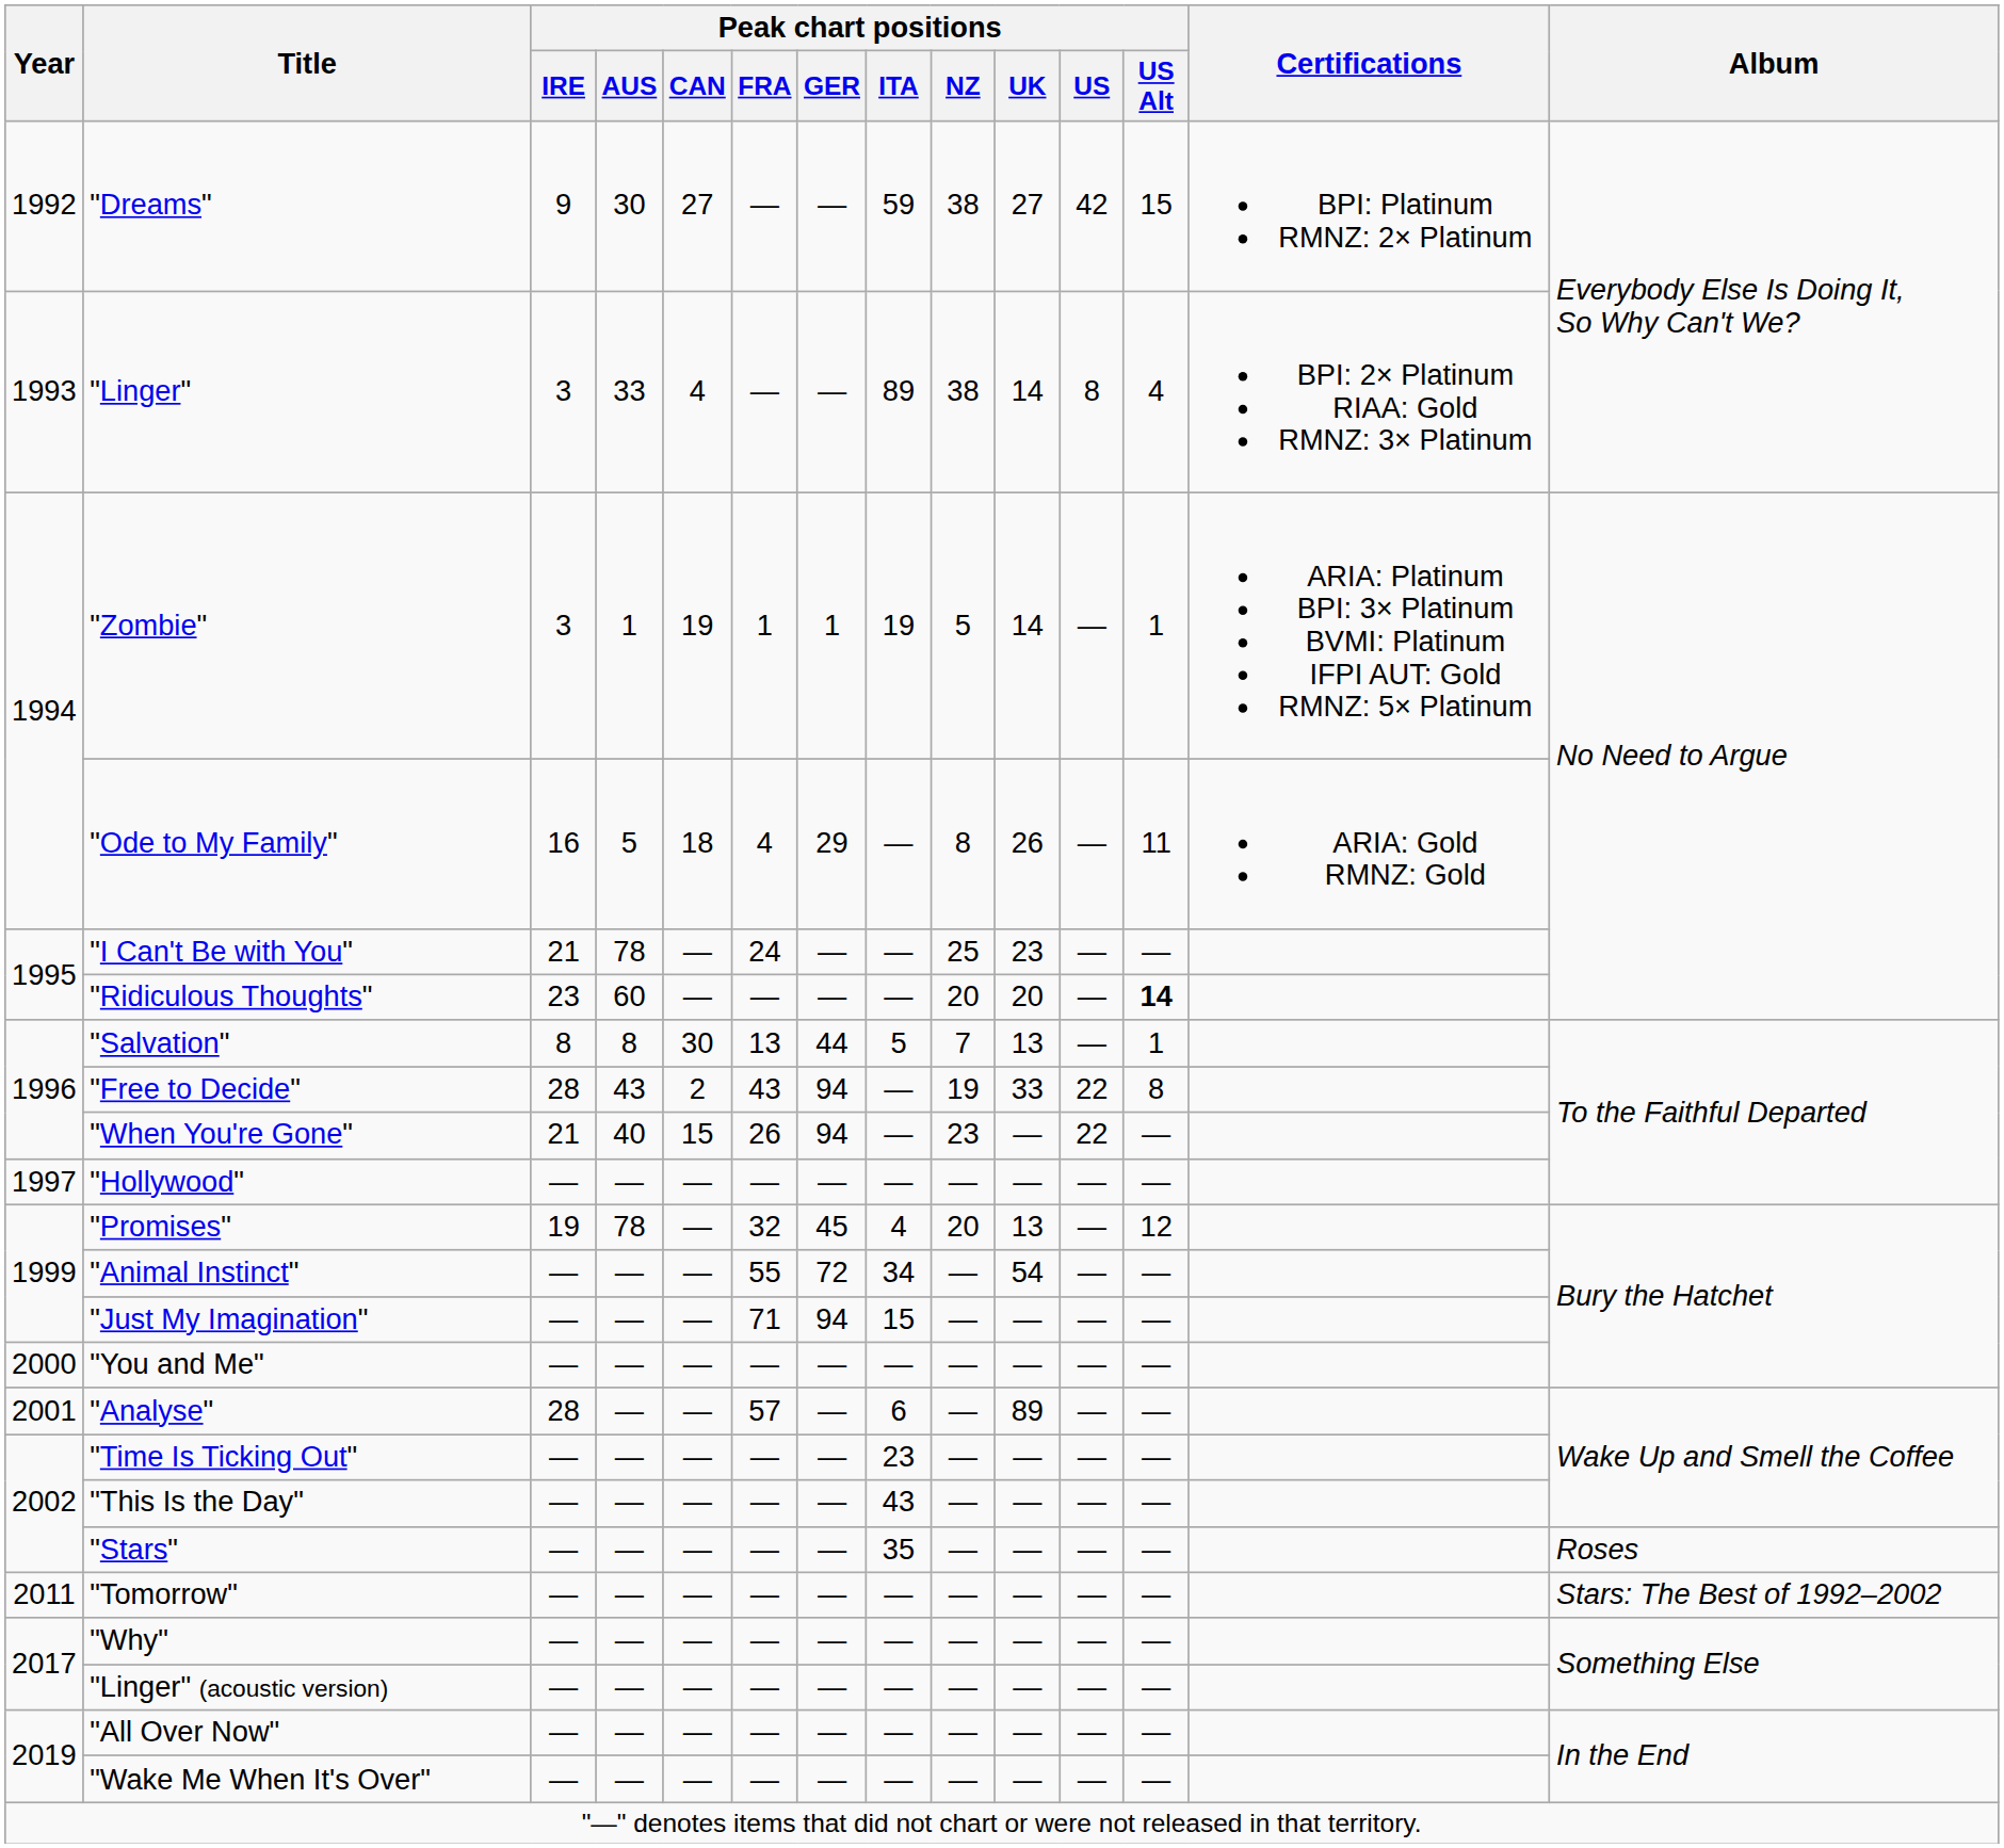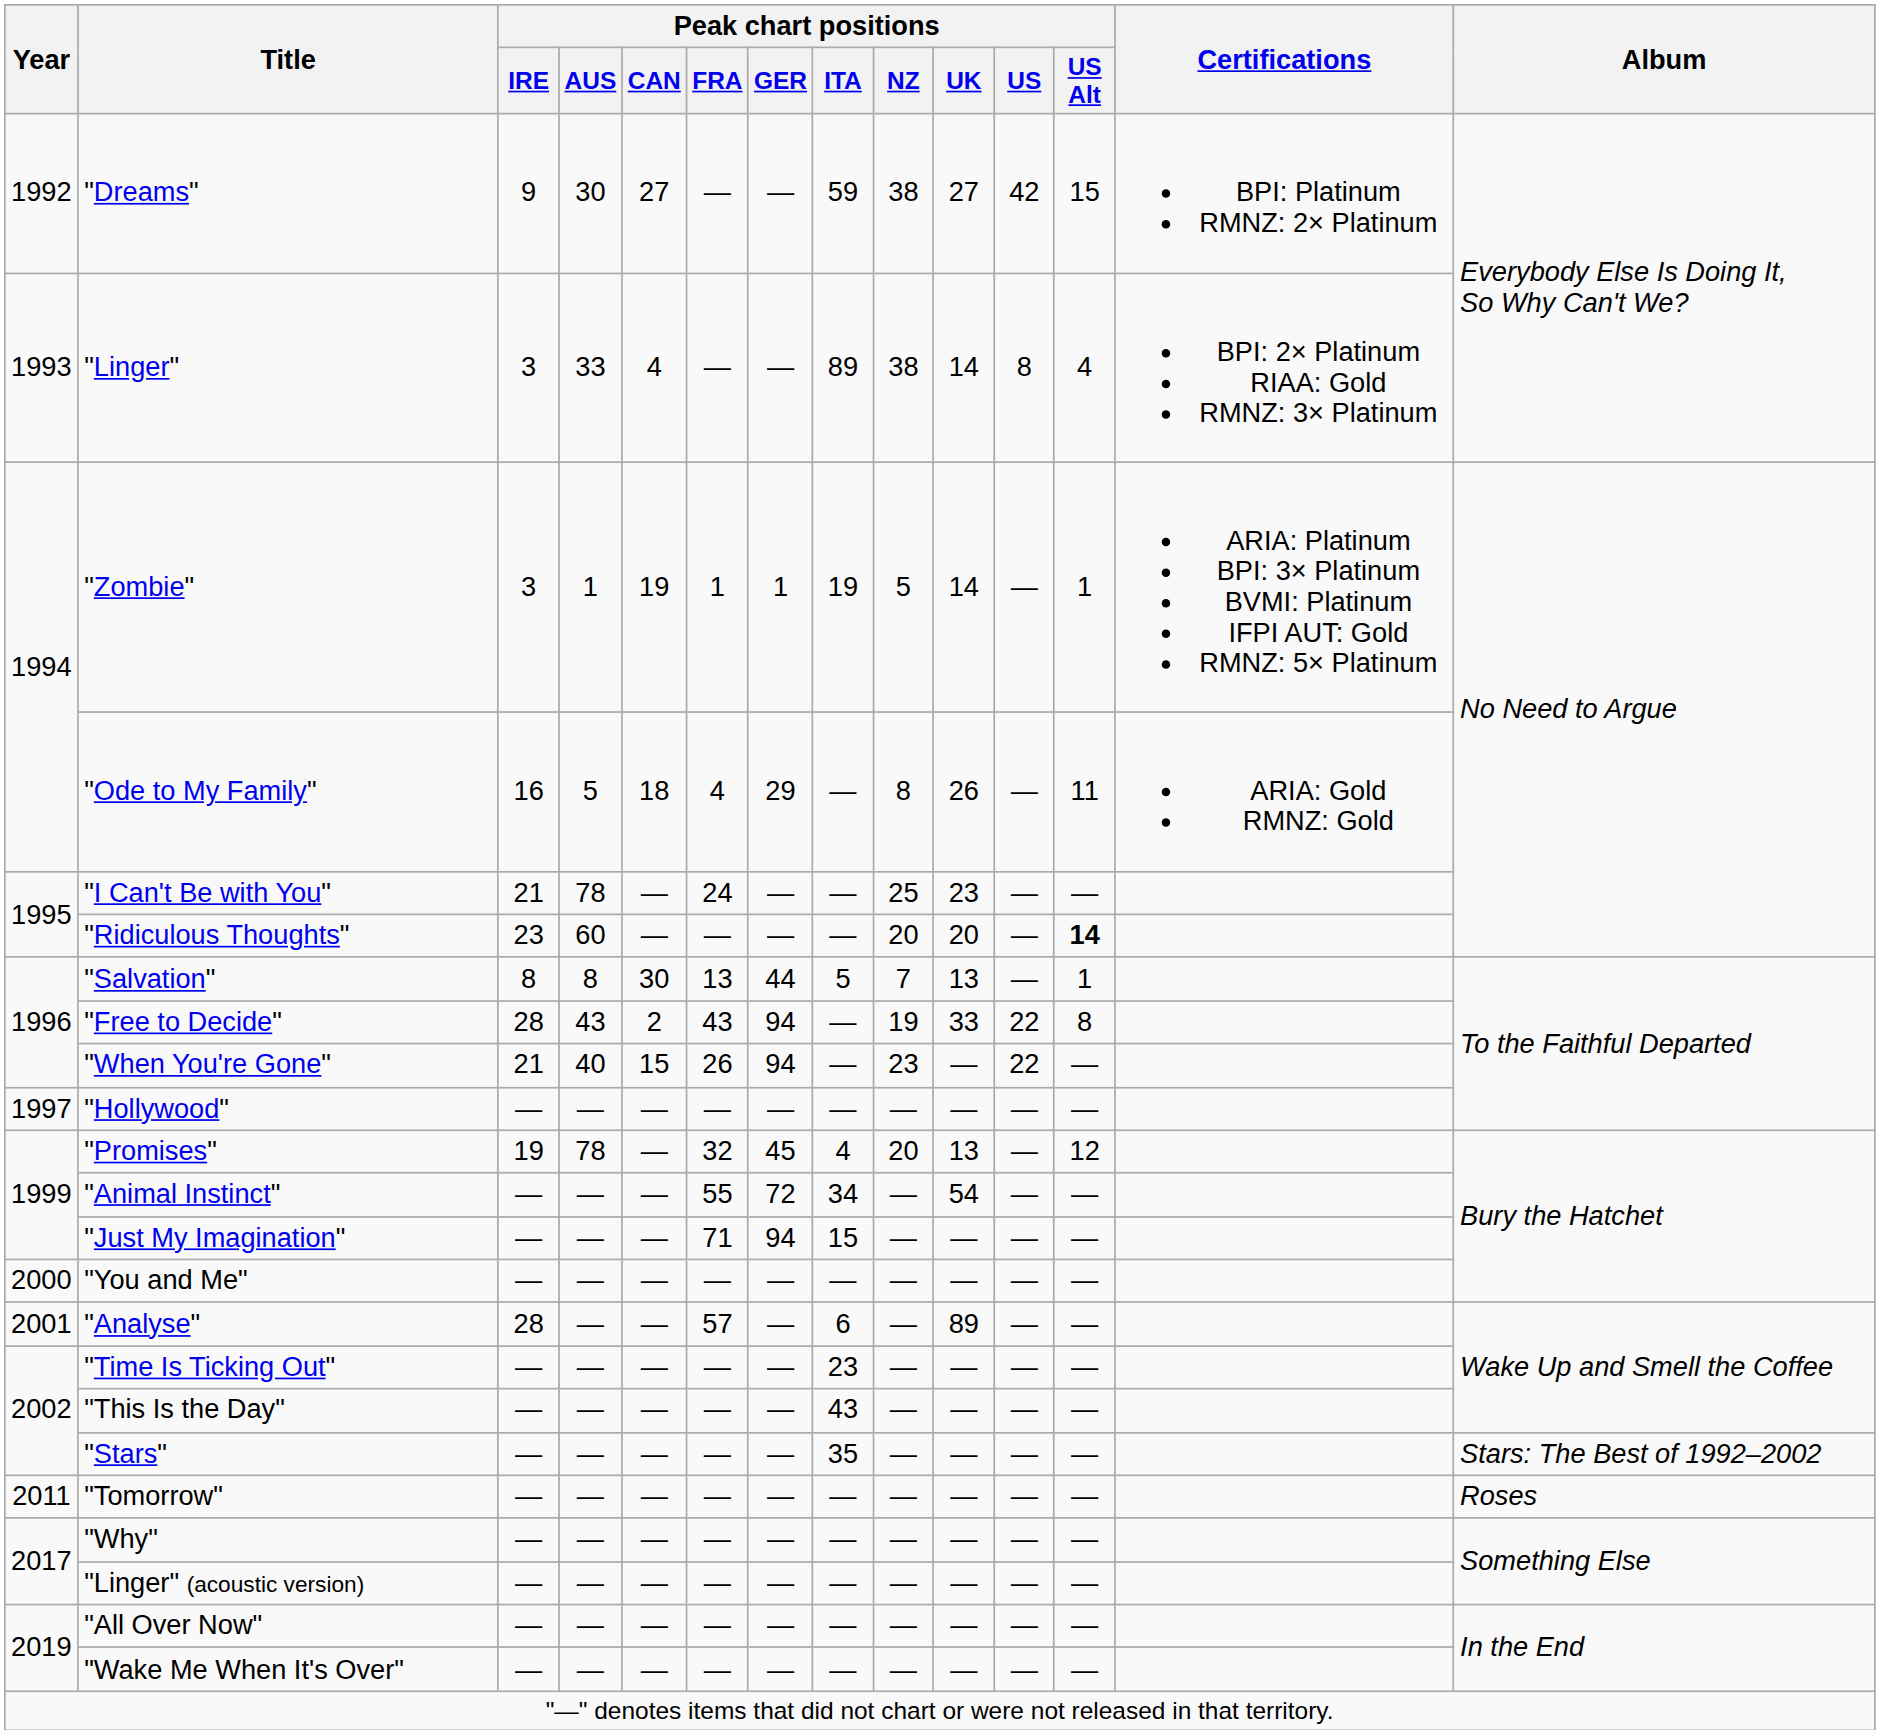 <table class="wikitable" style="text-align:center;">
 <tr>
 <th rowspan="2" style="width:2em;">Year</th>
 <th rowspan="2" style="width:15em;">Title</th>
 <th colspan="10">Peak chart positions</th>
 <th rowspan="2" style="width:12em;"><a href='#'>Certifications</a></th>
 <th rowspan="2" style="width:15em;">Album</th>
 </tr>
 <tr>
 <th style="width:2em;font-size:90%;"><a href='#'>IRE</a><br></th>
 <th style="width:2em;font-size:90%;"><a href='#'>AUS</a><br></th>
 <th style="width:2em;font-size:90%;"><a href='#'>CAN</a><br></th>
 <th style="width:2em;font-size:90%;"><a href='#'>FRA</a><br></th>
 <th style="width:2em;font-size:90%;"><a href='#'>GER</a><br></th>
 <th style="width:2em;font-size:90%;"><a href='#'>ITA</a><br></th>
 <th style="width:2em;font-size:90%;"><a href='#'>NZ</a><br></th>
 <th style="width:2em;font-size:90%;"><a href='#'>UK</a><br></th>
 <th style="width:2em;font-size:90%;"><a href='#'>US</a><br></th>
 <th style="width:2em;font-size:90%;"><a href='#'>US Alt</a><br></th>
 </tr>
 <tr>
 <td>1992</td>
 <td style="text-align:left;">"<a href='#'>Dreams</a>"</td>
 <td>9</td>
 <td>30</td>
 <td>27</td>
 <td>—</td>
 <td>—</td>
 <td>59</td>
 <td>38</td>
 <td>27</td>
 <td>42</td>
 <td>15</td>
 <td><br><ul><li>BPI: Platinum</li><li>RMNZ: 2× Platinum</li></ul></td>
 <td rowspan="2" style="text-align:left;"><em>Everybody Else Is Doing It,<br>So Why Can't We?</em></td>
 </tr>
 <tr>
 <td>1993</td>
 <td style="text-align:left;">"<a href='#'>Linger</a>"</td>
 <td>3</td>
 <td>33</td>
 <td>4</td>
 <td>—</td>
 <td>—</td>
 <td>89</td>
 <td>38</td>
 <td>14</td>
 <td>8</td>
 <td>4</td>
 <td><br><ul><li>BPI: 2× Platinum</li><li>RIAA: Gold</li><li>RMNZ: 3× Platinum</li></ul></td>
 </tr>
 <tr>
 <td rowspan="2">1994</td>
 <td style="text-align:left;">"<a href='#'>Zombie</a>"</td>
 <td>3</td>
 <td>1</td>
 <td>19</td>
 <td>1</td>
 <td>1</td>
 <td>19</td>
 <td>5</td>
 <td>14</td>
 <td>—</td>
 <td>1</td>
 <td><br><ul><li>ARIA: Platinum</li><li>BPI: 3× Platinum</li><li>BVMI: Platinum</li><li>IFPI AUT: Gold</li><li>RMNZ: 5× Platinum</li></ul></td>
 <td rowspan="4" style="text-align:left;"><em>No Need to Argue</em></td>
 </tr>
 <tr>
 <td style="text-align:left;">"<a href='#'>Ode to My Family</a>"</td>
 <td>16</td>
 <td>5</td>
 <td>18</td>
 <td>4</td>
 <td>29</td>
 <td>—</td>
 <td>8</td>
 <td>26</td>
 <td>—</td>
 <td>11</td>
 <td><br><ul><li>ARIA: Gold</li><li>RMNZ: Gold</li></ul></td>
 </tr>
 <tr>
 <td rowspan="2">1995</td>
 <td style="text-align:left;">"<a href='#'>I Can't Be with You</a>"</td>
 <td>21</td>
 <td>78</td>
 <td>—</td>
 <td>24</td>
 <td>—</td>
 <td>—</td>
 <td>25</td>
 <td>23</td>
 <td>—</td>
 <td>—</td>
 <td></td>
 </tr>
 <tr>
 <td style="text-align:left;">"<a href='#'>Ridiculous Thoughts</a>"</td>
 <td>23</td>
 <td>60</td>
 <td>—</td>
 <td>—</td>
 <td>—</td>
 <td>—</td>
 <td>20</td>
 <td>20</td>
 <td>—</td>
 <td><strong>14</strong></td>
 <td></td>
 </tr>
 <tr>
 <td rowspan="3">1996</td>
 <td style="text-align:left;">"<a href='#'>Salvation</a>"</td>
 <td>8</td>
 <td>8</td>
 <td>30</td>
 <td>13</td>
 <td>44</td>
 <td>5</td>
 <td>7</td>
 <td>13</td>
 <td>—</td>
 <td>1</td>
 <td></td>
 <td style="text-align:left;" rowspan="4"><em>To the Faithful Departed</em></td>
 </tr>
 <tr>
 <td style="text-align:left;">"<a href='#'>Free to Decide</a>"</td>
 <td>28</td>
 <td>43</td>
 <td>2</td>
 <td>43</td>
 <td>94</td>
 <td>—</td>
 <td>19</td>
 <td>33</td>
 <td>22</td>
 <td>8</td>
 <td></td>
 </tr>
 <tr>
 <td style="text-align:left;">"<a href='#'>When You're Gone</a>"</td>
 <td>21</td>
 <td>40</td>
 <td>15</td>
 <td>26</td>
 <td>94</td>
 <td>—</td>
 <td>23</td>
 <td>—</td>
 <td>22</td>
 <td>—</td>
 <td></td>
 </tr>
 <tr>
 <td>1997</td>
 <td style="text-align:left;">"<a href='#'>Hollywood</a>"</td>
 <td>—</td>
 <td>—</td>
 <td>—</td>
 <td>—</td>
 <td>—</td>
 <td>—</td>
 <td>—</td>
 <td>—</td>
 <td>—</td>
 <td>—</td>
 <td></td>
 </tr>
 <tr>
 <td rowspan="3">1999</td>
 <td style="text-align:left;">"<a href='#'>Promises</a>"</td>
 <td>19</td>
 <td>78</td>
 <td>—</td>
 <td>32</td>
 <td>45</td>
 <td>4</td>
 <td>20</td>
 <td>13</td>
 <td>—</td>
 <td>12</td>
 <td></td>
 <td style="text-align:left;" rowspan="4"><em>Bury the Hatchet</em></td>
 </tr>
 <tr>
 <td style="text-align:left;">"<a href='#'>Animal Instinct</a>"</td>
 <td>—</td>
 <td>—</td>
 <td>—</td>
 <td>55</td>
 <td>72</td>
 <td>34</td>
 <td>—</td>
 <td>54</td>
 <td>—</td>
 <td>—</td>
 <td></td>
 </tr>
 <tr>
 <td style="text-align:left;">"<a href='#'>Just My Imagination</a>"</td>
 <td>—</td>
 <td>—</td>
 <td>—</td>
 <td>71</td>
 <td>94</td>
 <td>15</td>
 <td>—</td>
 <td>—</td>
 <td>—</td>
 <td>—</td>
 <td></td>
 </tr>
 <tr>
 <td>2000</td>
 <td style="text-align:left;">"You and Me"</td>
 <td>—</td>
 <td>—</td>
 <td>—</td>
 <td>—</td>
 <td>—</td>
 <td>—</td>
 <td>—</td>
 <td>—</td>
 <td>—</td>
 <td>—</td>
 <td></td>
 </tr>
 <tr>
 <td>2001</td>
 <td style="text-align:left;">"<a href='#'>Analyse</a>"</td>
 <td>28</td>
 <td>—</td>
 <td>—</td>
 <td>57</td>
 <td>—</td>
 <td>6</td>
 <td>—</td>
 <td>89</td>
 <td>—</td>
 <td>—</td>
 <td></td>
 <td style="text-align:left;" rowspan="3"><em>Wake Up and Smell the Coffee</em></td>
 </tr>
 <tr>
 <td rowspan="3">2002</td>
 <td style="text-align:left;">"<a href='#'>Time Is Ticking Out</a>"</td>
 <td>—</td>
 <td>—</td>
 <td>—</td>
 <td>—</td>
 <td>—</td>
 <td>23</td>
 <td>—</td>
 <td>—</td>
 <td>—</td>
 <td>—</td>
 <td></td>
 </tr>
 <tr>
 <td style="text-align:left;">"This Is the Day"</td>
 <td>—</td>
 <td>—</td>
 <td>—</td>
 <td>—</td>
 <td>—</td>
 <td>43</td>
 <td>—</td>
 <td>—</td>
 <td>—</td>
 <td>—</td>
 <td></td>
 </tr>
 <tr>
 <td style="text-align:left;">"<a href='#'>Stars</a>"</td>
 <td>—</td>
 <td>—</td>
 <td>—</td>
 <td>—</td>
 <td>—</td>
 <td>35</td>
 <td>—</td>
 <td>—</td>
 <td>—</td>
 <td>—</td>
 <td></td>
-<td style="text-align:left;"><em>Roses</em></td>
+<td style="text-align:left;"><em>Stars: The Best of 1992–2002</em></td>
 </tr>
 <tr>
 <td>2011</td>
 <td style="text-align:left;">"Tomorrow"</td>
 <td>—</td>
 <td>—</td>
 <td>—</td>
 <td>—</td>
 <td>—</td>
 <td>—</td>
 <td>—</td>
 <td>—</td>
 <td>—</td>
 <td>—</td>
 <td></td>
-<td style="text-align:left;"><em>Stars: The Best of 1992–2002</em></td>
+<td style="text-align:left;"><em>Roses</em></td>
 </tr>
 <tr>
 <td rowspan="2">2017</td>
 <td style="text-align:left;">"Why"</td>
 <td>—</td>
 <td>—</td>
 <td>—</td>
 <td>—</td>
 <td>—</td>
 <td>—</td>
 <td>—</td>
 <td>—</td>
 <td>—</td>
 <td>—</td>
 <td></td>
 <td style="text-align:left;" rowspan="2"><em>Something Else</em></td>
 </tr>
 <tr>
 <td style="text-align:left;">"Linger" <small>(acoustic version)</small></td>
 <td>—</td>
 <td>—</td>
 <td>—</td>
 <td>—</td>
 <td>—</td>
 <td>—</td>
 <td>—</td>
 <td>—</td>
 <td>—</td>
 <td>—</td>
 <td></td>
 </tr>
 <tr>
 <td rowspan="2">2019</td>
 <td style="text-align:left;">"All Over Now"</td>
 <td>—</td>
 <td>—</td>
 <td>—</td>
 <td>—</td>
 <td>—</td>
 <td>—</td>
 <td>—</td>
 <td>—</td>
 <td>—</td>
 <td>—</td>
 <td></td>
 <td style="text-align:left;" rowspan="2"><em>In the End</em></td>
 </tr>
 <tr>
 <td style="text-align:left;">"Wake Me When It's Over"</td>
 <td>—</td>
 <td>—</td>
 <td>—</td>
 <td>—</td>
 <td>—</td>
 <td>—</td>
 <td>—</td>
 <td>—</td>
 <td>—</td>
 <td>—</td>
 <td></td>
 </tr>
 <tr>
 <td colspan="15" style="font-size:90%">"—" denotes items that did not chart or were not released in that territory.</td>
 </tr>
 </table>
